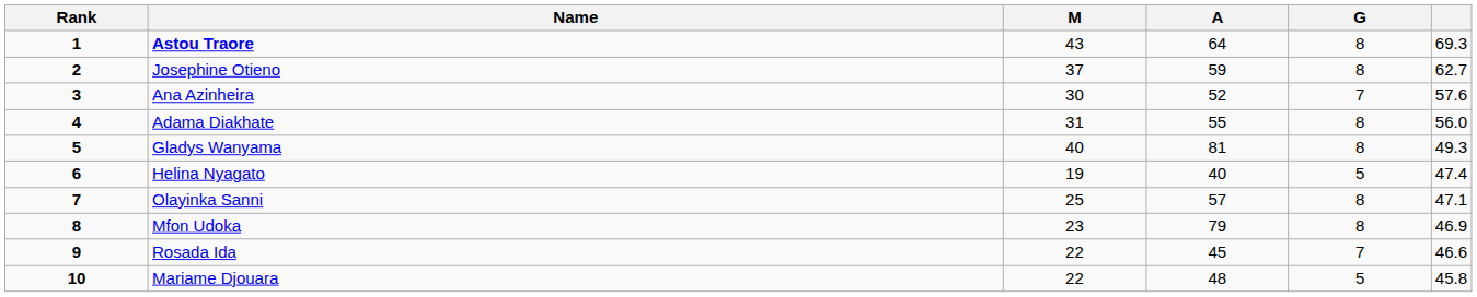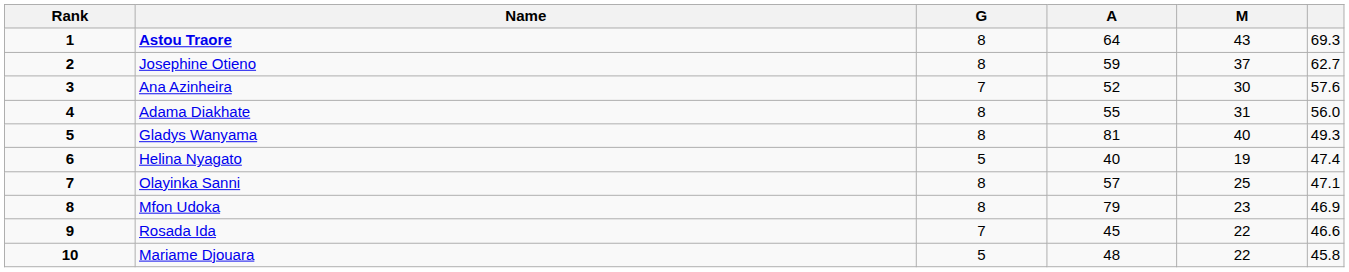 <table class="wikitable" style="width:90%;">
 <tr>
 <th style="width:10%;">Rank</th>
 <th style="width:60%;">Name</th>
+<th style="width:10%;">G</th>
+<th style="width:10%;">A</th>
 <th style="width:10%;">M</th>
-<th style="width:10%;">A</th>
-<th style="width:10%;">G</th>
 <th style="width:10%;"></th>
 </tr>
 <tr align=center>
 <td><strong>1</strong></td>
 <td align=left> <strong><a href='#'>Astou Traore</a></strong></td>
+<td>8</td>
+<td>64</td>
 <td>43</td>
-<td>64</td>
-<td>8</td>
 <td>69.3</td>
 </tr>
 <tr align=center>
 <td><strong>2</strong></td>
 <td align=left> <a href='#'>Josephine Otieno</a></td>
+<td>8</td>
+<td>59</td>
 <td>37</td>
-<td>59</td>
-<td>8</td>
 <td>62.7</td>
 </tr>
 <tr align=center>
 <td><strong>3</strong></td>
 <td align=left> <a href='#'>Ana Azinheira</a></td>
+<td>7</td>
+<td>52</td>
 <td>30</td>
-<td>52</td>
-<td>7</td>
 <td>57.6</td>
 </tr>
 <tr align=center>
 <td><strong>4</strong></td>
 <td align=left> <a href='#'>Adama Diakhate</a></td>
+<td>8</td>
+<td>55</td>
 <td>31</td>
-<td>55</td>
-<td>8</td>
 <td>56.0</td>
 </tr>
 <tr align=center>
 <td><strong>5</strong></td>
 <td align=left> <a href='#'>Gladys Wanyama</a></td>
+<td>8</td>
+<td>81</td>
 <td>40</td>
-<td>81</td>
-<td>8</td>
 <td>49.3</td>
 </tr>
 <tr align=center>
 <td><strong>6</strong></td>
 <td align=left> <a href='#'>Helina Nyagato</a></td>
+<td>5</td>
+<td>40</td>
 <td>19</td>
-<td>40</td>
-<td>5</td>
 <td>47.4</td>
 </tr>
 <tr align=center>
 <td><strong>7</strong></td>
 <td align=left> <a href='#'>Olayinka Sanni</a></td>
+<td>8</td>
+<td>57</td>
 <td>25</td>
-<td>57</td>
-<td>8</td>
 <td>47.1</td>
 </tr>
 <tr align=center>
 <td><strong>8</strong></td>
 <td align=left> <a href='#'>Mfon Udoka</a></td>
+<td>8</td>
+<td>79</td>
 <td>23</td>
-<td>79</td>
-<td>8</td>
 <td>46.9</td>
 </tr>
 <tr align=center>
 <td><strong>9</strong></td>
 <td align=left> <a href='#'>Rosada Ida</a></td>
+<td>7</td>
+<td>45</td>
 <td>22</td>
-<td>45</td>
-<td>7</td>
 <td>46.6</td>
 </tr>
 <tr align=center>
 <td><strong>10</strong></td>
 <td align=left> <a href='#'>Mariame Djouara</a></td>
+<td>5</td>
+<td>48</td>
 <td>22</td>
-<td>48</td>
-<td>5</td>
 <td>45.8</td>
 </tr>
 </table>
